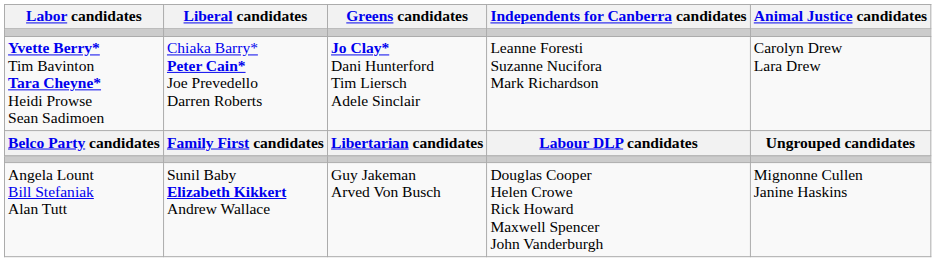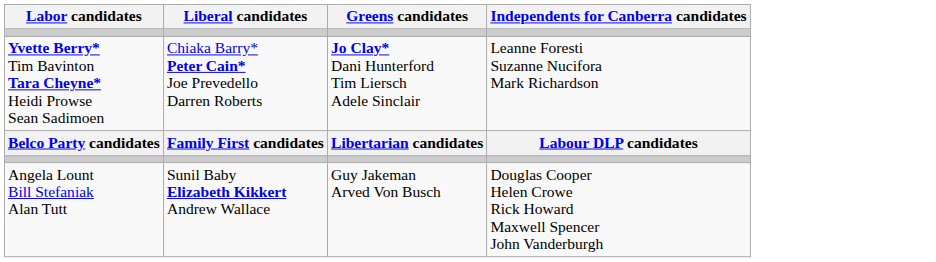 <table class="wikitable">
 <tr>
 <th><a href='#'>Labor</a> candidates</th>
 <th><a href='#'>Liberal</a> candidates</th>
 <th><a href='#'>Greens</a> candidates</th>
 <th><a href='#'>Independents for Canberra</a> candidates</th>
-<th><a href='#'>Animal Justice</a> candidates</th>
 </tr>
 <tr bgcolor="#cccccc">
-<td></td>
 <td></td>
 <td></td>
 <td></td>
 <td></td>
 </tr>
 <tr>
 <td valign=top><strong><a href='#'>Yvette Berry*</a></strong><br>Tim Bavinton<br><strong><a href='#'>Tara Cheyne*</a></strong><br>Heidi Prowse<br>Sean Sadimoen</td>
 <td valign=top><a href='#'>Chiaka Barry*</a><br><strong><a href='#'>Peter Cain*</a></strong><br>Joe Prevedello<br>Darren Roberts</td>
 <td valign=top><strong><a href='#'>Jo Clay*</a></strong><br>Dani Hunterford<br>Tim Liersch<br>Adele Sinclair</td>
 <td valign=top>Leanne Foresti<br>Suzanne Nucifora<br>Mark Richardson</td>
-<td valign=top>Carolyn Drew<br>Lara Drew</td>
 </tr>
 <tr>
 <th><a href='#'>Belco Party</a> candidates</th>
 <th><a href='#'>Family First</a> candidates</th>
 <th><a href='#'>Libertarian</a> candidates</th>
 <th><a href='#'>Labour DLP</a> candidates</th>
-<th>Ungrouped candidates</th>
 </tr>
 <tr bgcolor="#cccccc">
-<td></td>
 <td></td>
 <td></td>
 <td></td>
 <td></td>
 </tr>
 <tr>
 <td valign="top">Angela Lount<br><a href='#'>Bill Stefaniak</a><br>Alan Tutt</td>
 <td valign=top>Sunil Baby<br><strong><a href='#'>Elizabeth Kikkert</a></strong><br>Andrew Wallace</td>
 <td valign=top>Guy Jakeman<br>Arved Von Busch</td>
 <td valign=top>Douglas Cooper<br>Helen Crowe<br>Rick Howard<br>Maxwell Spencer<br>John Vanderburgh</td>
-<td valign=top>Mignonne Cullen<br>Janine Haskins</td>
 </tr>
 </table>
